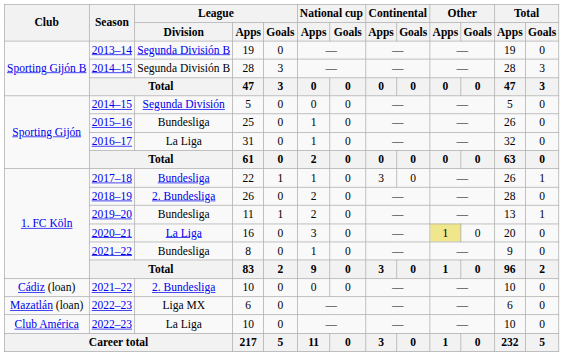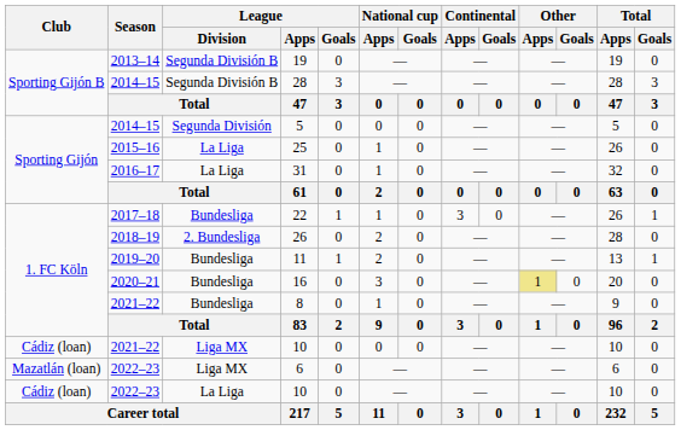 <table class="wikitable" style="text-align:center">
 <tr>
 <th rowspan="2">Club</th>
 <th rowspan="2">Season</th>
 <th colspan="3">League</th>
 <th colspan="2">National cup</th>
 <th colspan="2">Continental</th>
 <th colspan="2">Other</th>
 <th colspan="2">Total</th>
 </tr>
 <tr>
 <th>Division</th>
 <th>Apps</th>
 <th>Goals</th>
 <th>Apps</th>
 <th>Goals</th>
 <th>Apps</th>
 <th>Goals</th>
 <th>Apps</th>
 <th>Goals</th>
 <th>Apps</th>
 <th>Goals</th>
 </tr>
 <tr>
 <td rowspan="3"><a href='#'>Sporting Gijón B</a></td>
 <td><a href='#'>2013–14</a></td>
 <td><a href='#'>Segunda División B</a></td>
 <td>19</td>
 <td>0</td>
 <td colspan="2">—</td>
 <td colspan="2">—</td>
 <td colspan="2">—</td>
 <td>19</td>
 <td>0</td>
 </tr>
 <tr>
 <td><a href='#'>2014–15</a></td>
 <td>Segunda División B</td>
 <td>28</td>
 <td>3</td>
 <td colspan="2">—</td>
 <td colspan="2">—</td>
 <td colspan="2">—</td>
 <td>28</td>
 <td>3</td>
 </tr>
 <tr>
 <th colspan="2">Total</th>
 <th>47</th>
 <th>3</th>
 <th>0</th>
 <th>0</th>
 <th>0</th>
 <th>0</th>
 <th>0</th>
 <th>0</th>
 <th>47</th>
 <th>3</th>
 </tr>
 <tr>
 <td rowspan="4"><a href='#'>Sporting Gijón</a></td>
 <td><a href='#'>2014–15</a></td>
 <td><a href='#'>Segunda División</a></td>
 <td>5</td>
 <td>0</td>
 <td>0</td>
 <td>0</td>
 <td colspan="2">—</td>
 <td colspan="2">—</td>
 <td>5</td>
 <td>0</td>
 </tr>
 <tr>
 <td><a href='#'>2015–16</a></td>
-<td>Bundesliga</td>
+<td><a href='#'>La Liga</a></td>
 <td>25</td>
 <td>0</td>
 <td>1</td>
 <td>0</td>
 <td colspan="2">—</td>
 <td colspan="2">—</td>
 <td>26</td>
 <td>0</td>
 </tr>
 <tr>
 <td><a href='#'>2016–17</a></td>
 <td>La Liga</td>
 <td>31</td>
 <td>0</td>
 <td>1</td>
 <td>0</td>
 <td colspan="2">—</td>
 <td colspan="2">—</td>
 <td>32</td>
 <td>0</td>
 </tr>
 <tr>
 <th colspan="2">Total</th>
 <th>61</th>
 <th>0</th>
 <th>2</th>
 <th>0</th>
 <th>0</th>
 <th>0</th>
 <th>0</th>
 <th>0</th>
 <th>63</th>
 <th>0</th>
 </tr>
 <tr>
 <td rowspan="6"><a href='#'>1. FC Köln</a></td>
 <td><a href='#'>2017–18</a></td>
 <td><a href='#'>Bundesliga</a></td>
 <td>22</td>
 <td>1</td>
 <td>1</td>
 <td>0</td>
 <td>3</td>
 <td>0</td>
 <td colspan="2">—</td>
 <td>26</td>
 <td>1</td>
 </tr>
 <tr>
 <td><a href='#'>2018–19</a></td>
 <td><a href='#'>2. Bundesliga</a></td>
 <td>26</td>
 <td>0</td>
 <td>2</td>
 <td>0</td>
 <td colspan="2">—</td>
 <td colspan="2">—</td>
 <td>28</td>
 <td>0</td>
 </tr>
 <tr>
 <td><a href='#'>2019–20</a></td>
 <td>Bundesliga</td>
 <td>11</td>
 <td>1</td>
 <td>2</td>
 <td>0</td>
 <td colspan="2">—</td>
 <td colspan="2">—</td>
 <td>13</td>
 <td>1</td>
 </tr>
 <tr>
 <td><a href='#'>2020–21</a></td>
-<td><a href='#'>La Liga</a></td>
+<td>Bundesliga</td>
 <td>16</td>
 <td>0</td>
 <td>3</td>
 <td>0</td>
 <td colspan="2">—</td>
 <td style="background: khaki;">1</td>
 <td>0</td>
 <td>20</td>
 <td>0</td>
 </tr>
 <tr>
 <td><a href='#'>2021–22</a></td>
 <td>Bundesliga</td>
 <td>8</td>
 <td>0</td>
 <td>1</td>
 <td>0</td>
 <td colspan="2">—</td>
 <td colspan="2">—</td>
 <td>9</td>
 <td>0</td>
 </tr>
 <tr>
 <th colspan="2">Total</th>
 <th>83</th>
 <th>2</th>
 <th>9</th>
 <th>0</th>
 <th>3</th>
 <th>0</th>
 <th>1</th>
 <th>0</th>
 <th>96</th>
 <th>2</th>
 </tr>
 <tr>
 <td><a href='#'>Cádiz</a> (loan)</td>
 <td><a href='#'>2021–22</a></td>
-<td><a href='#'>2. Bundesliga</a></td>
+<td><a href='#'>Liga MX</a></td>
 <td>10</td>
 <td>0</td>
 <td>0</td>
 <td>0</td>
 <td colspan="2">—</td>
 <td colspan="2">—</td>
 <td>10</td>
 <td>0</td>
 </tr>
 <tr>
 <td><a href='#'>Mazatlán</a> (loan)</td>
 <td><a href='#'>2022–23</a></td>
 <td>Liga MX</td>
 <td>6</td>
 <td>0</td>
 <td colspan="2">—</td>
 <td colspan="2">—</td>
 <td colspan="2">—</td>
 <td>6</td>
 <td>0</td>
 </tr>
 <tr>
-<td><a href='#'>Club América</a></td>
+<td><a href='#'>Cádiz</a> (loan)</td>
 <td><a href='#'>2022–23</a></td>
 <td>La Liga</td>
 <td>10</td>
 <td>0</td>
 <td colspan="2">—</td>
 <td colspan="2">—</td>
 <td colspan="2">—</td>
 <td>10</td>
 <td>0</td>
 </tr>
 <tr>
 <th colspan="3">Career total</th>
 <th>217</th>
 <th>5</th>
 <th>11</th>
 <th>0</th>
 <th>3</th>
 <th>0</th>
 <th>1</th>
 <th>0</th>
 <th>232</th>
 <th>5</th>
 </tr>
 </table>
